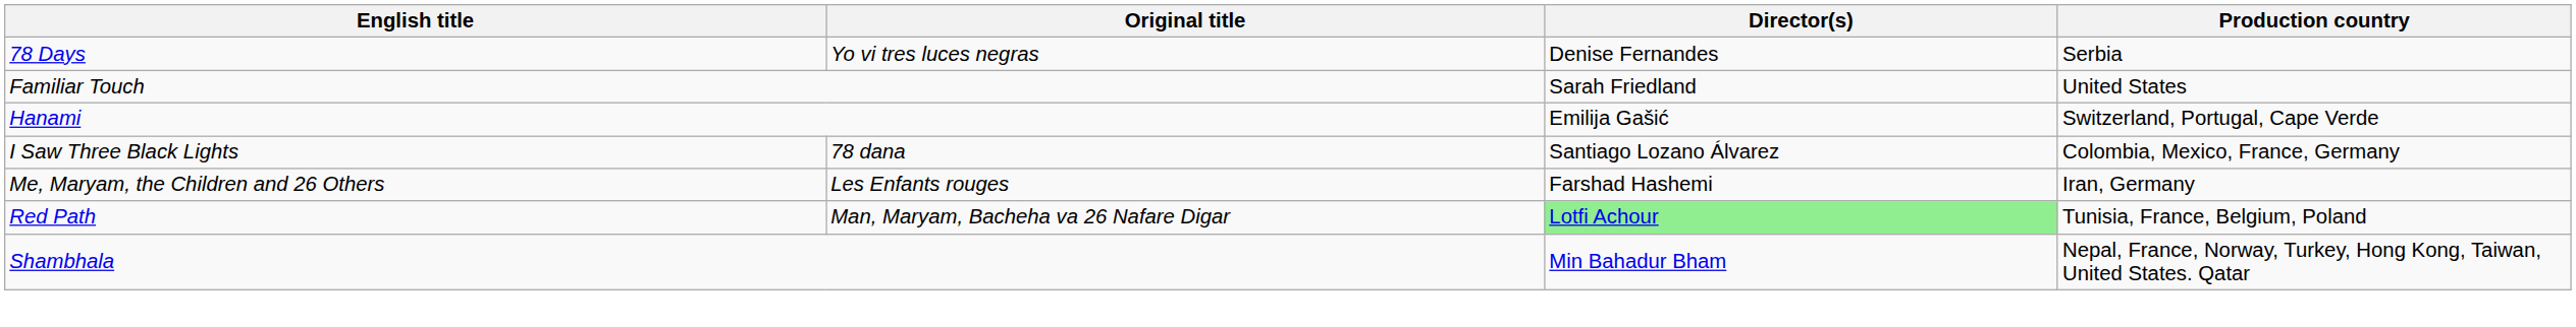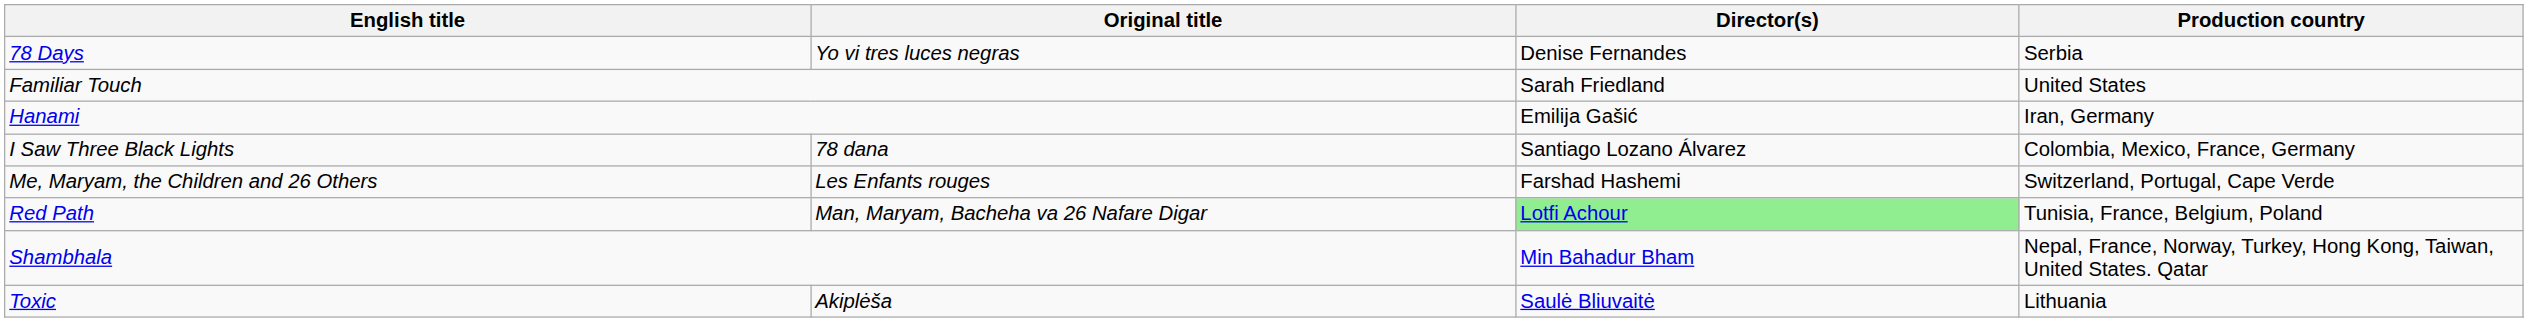 <table class="sortable wikitable" width="100%" cellpadding="5">
 <tr>
 <th scope="col" width="32%">English title</th>
 <th scope="col" width="28%">Original title</th>
 <th scope="col" width="20%">Director(s)</th>
 <th scope="col" width="20%">Production country</th>
 </tr>
 <tr>
 <td><em><a href='#'>78 Days</a></em></td>
 <td><em>Yo vi tres luces negras</em></td>
 <td>Denise Fernandes</td>
 <td>Serbia</td>
 </tr>
 <tr>
 <td colspan=2><em>Familiar Touch</em></td>
 <td>Sarah Friedland</td>
 <td>United States</td>
 </tr>
 <tr>
 <td colspan=2><em><a href='#'>Hanami</a></em></td>
 <td>Emilija Gašić</td>
-<td>Switzerland, Portugal, Cape Verde</td>
+<td>Iran, Germany</td>
 </tr>
 <tr>
 <td><em>I Saw Three Black Lights</em></td>
 <td><em>78 dana</em></td>
 <td>Santiago Lozano Álvarez</td>
 <td>Colombia, Mexico, France, Germany</td>
 </tr>
 <tr>
 <td><em>Me, Maryam, the Children and 26 Others</em></td>
 <td><em>Les Enfants rouges</em></td>
 <td>Farshad Hashemi</td>
-<td>Iran, Germany</td>
+<td>Switzerland, Portugal, Cape Verde</td>
 </tr>
 <tr>
 <td><em><a href='#'>Red Path</a></em></td>
 <td><em>Man, Maryam, Bacheha va 26 Nafare Digar</em></td>
 <td style="background: lightgreen;"><a href='#'>Lotfi Achour</a></td>
 <td>Tunisia, France, Belgium, Poland</td>
 </tr>
 <tr>
 <td colspan=2><em><a href='#'>Shambhala</a></em></td>
 <td><a href='#'>Min Bahadur Bham</a></td>
 <td>Nepal, France, Norway, Turkey, Hong Kong, Taiwan, United States. Qatar</td>
 </tr>
+<tr>
+<td><em><a href='#'>Toxic</a></em></td>
+<td><em>Akiplėša</em></td>
+<td><a href='#'>Saulė Bliuvaitė</a></td>
+<td>Lithuania</td>
+</tr>
 </table>
